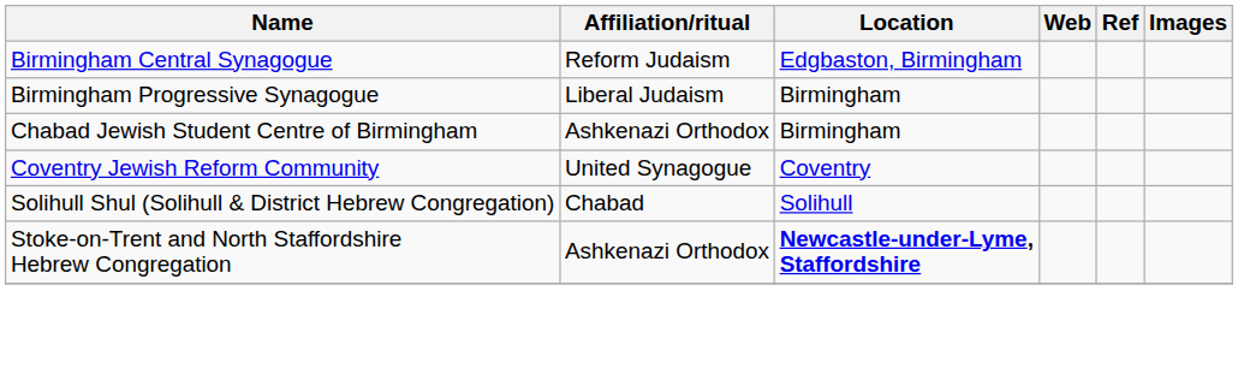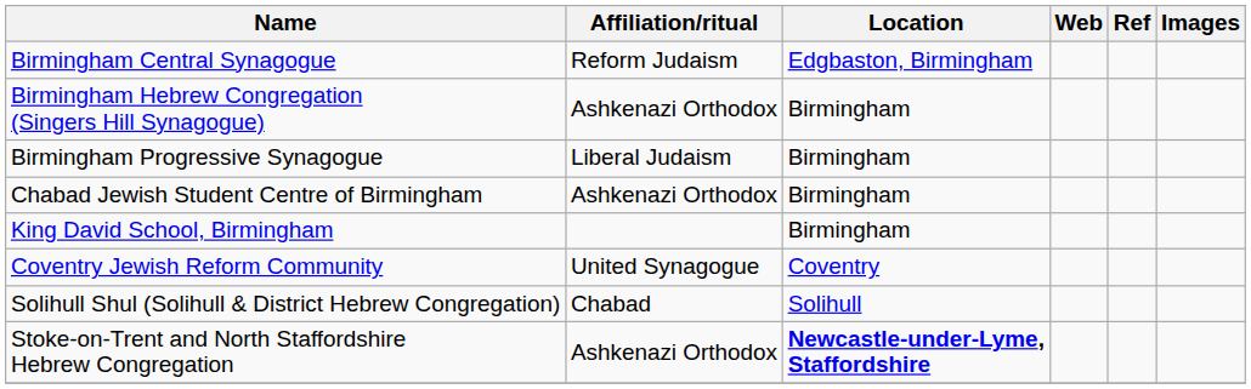 <table class="wikitable sortable">
 <tr>
 <th>Name</th>
 <th>Affiliation/ritual</th>
 <th>Location</th>
 <th>Web</th>
 <th>Ref</th>
 <th>Images</th>
 </tr>
 <tr>
 <td><a href='#'>Birmingham Central Synagogue</a></td>
 <td>Reform Judaism</td>
 <td><a href='#'>Edgbaston, Birmingham</a></td>
 <td></td>
 <td></td>
 <td></td>
 </tr>
 <tr>
+<td><a href='#'>Birmingham Hebrew Congregation<br> (Singers Hill Synagogue)</a></td>
+<td>Ashkenazi Orthodox</td>
+<td>Birmingham</td>
+<td></td>
+<td></td>
+<td></td>
+</tr>
+<tr>
 <td>Birmingham Progressive Synagogue</td>
 <td>Liberal Judaism</td>
 <td>Birmingham</td>
 <td></td>
 <td></td>
 <td></td>
 </tr>
 <tr>
 <td>Chabad Jewish Student Centre of Birmingham</td>
 <td>Ashkenazi Orthodox</td>
+<td>Birmingham</td>
+<td></td>
+<td></td>
+<td></td>
+</tr>
+<tr>
+<td><a href='#'>King David School, Birmingham</a></td>
+<td></td>
 <td>Birmingham</td>
 <td></td>
 <td></td>
 <td></td>
 </tr>
 <tr>
 <td><a href='#'>Coventry Jewish Reform Community</a></td>
 <td>United Synagogue</td>
 <td><a href='#'>Coventry</a></td>
 <td></td>
 <td></td>
 <td></td>
 </tr>
 <tr>
 <td>Solihull Shul (Solihull & District Hebrew Congregation)</td>
 <td>Chabad</td>
 <td><a href='#'>Solihull</a></td>
 <td></td>
 <td></td>
 <td></td>
 </tr>
 <tr>
 <td>Stoke-on-Trent and North Staffordshire<br> Hebrew Congregation</td>
 <td>Ashkenazi Orthodox</td>
 <td><strong><a href='#'>Newcastle-under-Lyme</a>,<br> <a href='#'>Staffordshire</a></strong></td>
 <td></td>
 <td></td>
 <td></td>
 </tr>
 <tr>
 </tr>
 </table>
